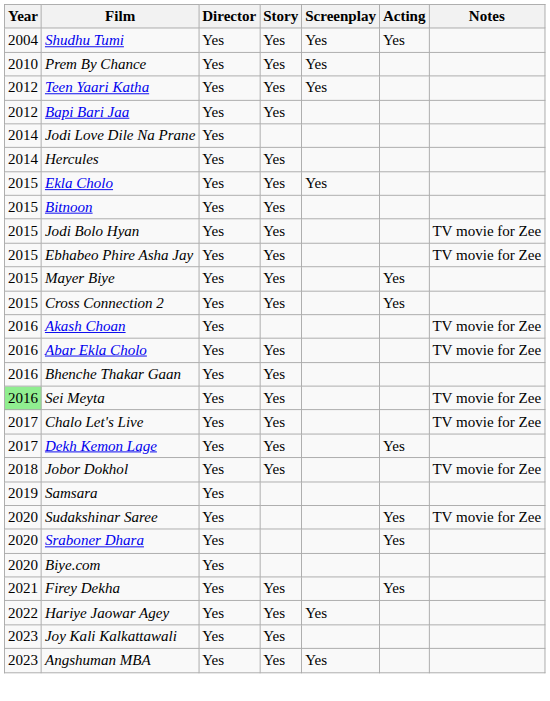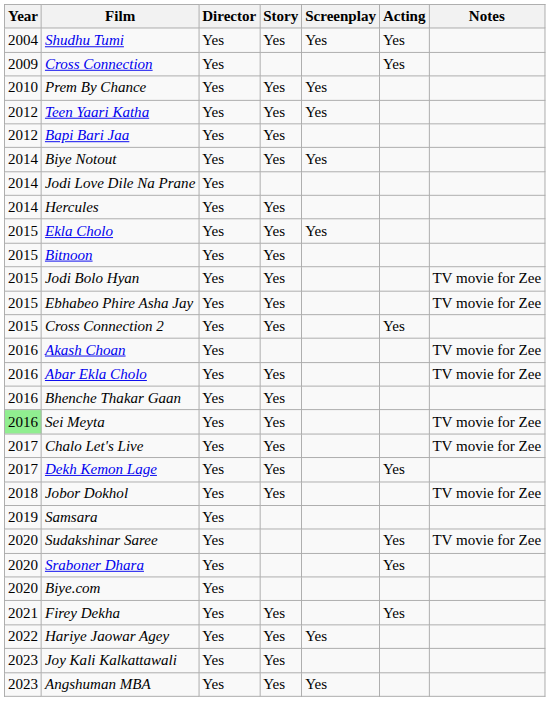 <table class="wikitable sortable">
 <tr>
 <th>Year</th>
 <th>Film</th>
 <th>Director</th>
 <th>Story</th>
 <th>Screenplay</th>
 <th>Acting</th>
 <th>Notes</th>
 </tr>
 <tr>
 <td>2004</td>
 <td><em><a href='#'>Shudhu Tumi</a></em></td>
 <td>Yes</td>
 <td>Yes</td>
 <td>Yes</td>
+<td>Yes</td>
+<td></td>
+</tr>
+<tr>
+<td>2009</td>
+<td><em><a href='#'>Cross Connection</a></em></td>
+<td>Yes</td>
+<td></td>
+<td></td>
 <td>Yes</td>
 <td></td>
 </tr>
 <tr>
 <td>2010</td>
 <td><em>Prem By Chance</em></td>
 <td>Yes</td>
 <td>Yes</td>
 <td>Yes</td>
 <td></td>
 <td></td>
 </tr>
 <tr>
 <td>2012</td>
 <td><em><a href='#'>Teen Yaari Katha</a></em></td>
 <td>Yes</td>
 <td>Yes</td>
 <td>Yes</td>
 <td></td>
 <td></td>
 </tr>
 <tr>
 <td>2012</td>
 <td><em><a href='#'>Bapi Bari Jaa</a></em></td>
 <td>Yes</td>
 <td>Yes</td>
 <td></td>
+<td></td>
+<td></td>
+</tr>
+<tr>
+<td>2014</td>
+<td><em>Biye Notout</em></td>
+<td>Yes</td>
+<td>Yes</td>
+<td>Yes</td>
 <td></td>
 <td></td>
 </tr>
 <tr>
 <td>2014</td>
 <td><em>Jodi Love Dile Na Prane</em></td>
 <td>Yes</td>
 <td></td>
 <td></td>
 <td></td>
 <td></td>
 </tr>
 <tr>
 <td>2014</td>
 <td><em>Hercules</em></td>
 <td>Yes</td>
 <td>Yes</td>
 <td></td>
 <td></td>
 <td></td>
 </tr>
 <tr>
 <td>2015</td>
 <td><em><a href='#'>Ekla Cholo</a></em></td>
 <td>Yes</td>
 <td>Yes</td>
 <td>Yes</td>
 <td></td>
 <td></td>
 </tr>
 <tr>
 <td>2015</td>
 <td><em><a href='#'>Bitnoon</a></em></td>
 <td>Yes</td>
 <td>Yes</td>
 <td></td>
 <td></td>
 <td></td>
 </tr>
 <tr>
 <td>2015</td>
 <td><em>Jodi Bolo Hyan</em></td>
 <td>Yes</td>
 <td>Yes</td>
 <td></td>
 <td></td>
 <td>TV movie for Zee</td>
 </tr>
 <tr>
 <td>2015</td>
 <td><em>Ebhabeo Phire Asha Jay</em></td>
 <td>Yes</td>
 <td>Yes</td>
 <td></td>
 <td></td>
 <td>TV movie for Zee</td>
-</tr>
-<tr>
-<td>2015</td>
-<td><em>Mayer Biye</em></td>
-<td>Yes</td>
-<td>Yes</td>
-<td></td>
-<td>Yes</td>
-<td></td>
 </tr>
 <tr>
 <td>2015</td>
 <td><em>Cross Connection 2</em></td>
 <td>Yes</td>
 <td>Yes</td>
 <td></td>
 <td>Yes</td>
 <td></td>
 </tr>
 <tr>
 <td>2016</td>
 <td><em><a href='#'>Akash Choan</a></em></td>
 <td>Yes</td>
 <td></td>
 <td></td>
 <td></td>
 <td>TV movie for Zee</td>
 </tr>
 <tr>
 <td>2016</td>
 <td><em><a href='#'>Abar Ekla Cholo</a></em></td>
 <td>Yes</td>
 <td>Yes</td>
 <td></td>
 <td></td>
 <td>TV movie for Zee</td>
 </tr>
 <tr>
 <td>2016</td>
 <td><em>Bhenche Thakar Gaan</em></td>
 <td>Yes</td>
 <td>Yes</td>
 <td></td>
 <td></td>
 <td></td>
 </tr>
 <tr>
 <td style="background: lightgreen;">2016</td>
 <td><em>Sei Meyta</em></td>
 <td>Yes</td>
 <td>Yes</td>
 <td></td>
 <td></td>
 <td>TV movie for Zee</td>
 </tr>
 <tr>
 <td>2017</td>
 <td><em>Chalo Let's Live</em> </td>
 <td>Yes</td>
 <td>Yes</td>
 <td></td>
 <td></td>
 <td>TV movie for Zee</td>
 </tr>
 <tr>
 <td>2017</td>
 <td><em><a href='#'>Dekh Kemon Lage</a></em></td>
 <td>Yes</td>
 <td>Yes</td>
 <td></td>
 <td>Yes</td>
 <td></td>
 </tr>
 <tr>
 <td>2018</td>
 <td><em>Jobor Dokhol</em></td>
 <td>Yes</td>
 <td>Yes</td>
 <td></td>
 <td></td>
 <td>TV movie for Zee</td>
 </tr>
 <tr>
 <td>2019</td>
 <td><em>Samsara</em> </td>
 <td>Yes</td>
 <td></td>
 <td></td>
 <td></td>
 <td></td>
 </tr>
 <tr>
 <td>2020</td>
 <td><em>Sudakshinar Saree</em></td>
 <td>Yes</td>
 <td></td>
 <td></td>
 <td>Yes</td>
 <td>TV movie for Zee</td>
 </tr>
 <tr>
 <td>2020</td>
 <td><em><a href='#'>Sraboner Dhara</a></em></td>
 <td>Yes</td>
 <td></td>
 <td></td>
 <td>Yes</td>
 <td></td>
 </tr>
 <tr>
 <td>2020</td>
 <td><em>Biye.com</em></td>
 <td>Yes</td>
 <td></td>
 <td></td>
 <td></td>
 <td></td>
 </tr>
 <tr>
 <td>2021</td>
 <td><em>Firey Dekha</em></td>
 <td>Yes</td>
 <td>Yes</td>
 <td></td>
 <td>Yes</td>
 <td></td>
 </tr>
 <tr>
 <td>2022</td>
 <td><em>Hariye Jaowar Agey</em></td>
 <td>Yes</td>
 <td>Yes</td>
 <td>Yes</td>
 <td></td>
 <td></td>
 </tr>
 <tr>
 <td>2023</td>
 <td><em>Joy Kali Kalkattawali</em></td>
 <td>Yes</td>
 <td>Yes</td>
 <td></td>
 <td></td>
 <td></td>
 </tr>
 <tr>
 <td>2023</td>
 <td><em>Angshuman MBA</em></td>
 <td>Yes</td>
 <td>Yes</td>
 <td>Yes</td>
 <td></td>
 <td></td>
 </tr>
 </table>
